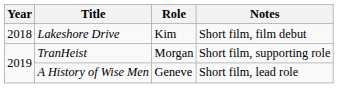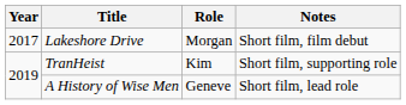 <table class="wikitable sortable">
 <tr>
 <th>Year</th>
 <th>Title</th>
 <th>Role</th>
 <th class="unsortable">Notes</th>
 </tr>
 <tr>
-<td>2018</td>
+<td>2017</td>
 <td><em>Lakeshore Drive</em></td>
-<td>Kim</td>
+<td>Morgan</td>
 <td>Short film, film debut</td>
 </tr>
 <tr>
 <td rowspan=2>2019</td>
 <td><em>TranHeist</em></td>
-<td>Morgan</td>
+<td>Kim</td>
 <td>Short film, supporting role</td>
 </tr>
 <tr>
 <td><em>A History of Wise Men</em></td>
 <td>Geneve</td>
 <td>Short film, lead role</td>
 </tr>
 </table>
